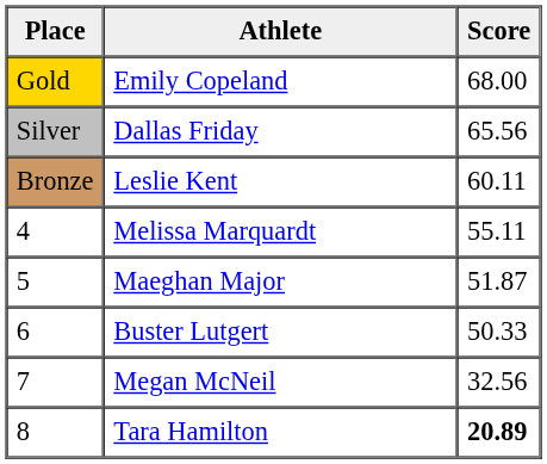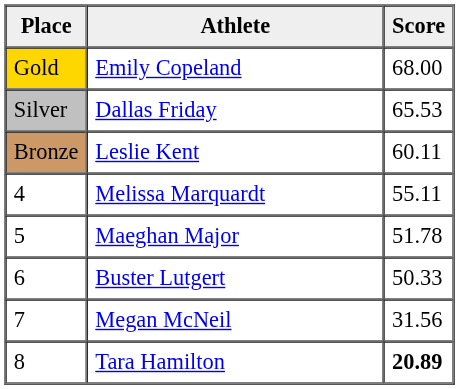 <table border=1 cellpadding=5 cellspacing=0>
 <tr>
 <th style="background:#efefef;" width="20">Place</th>
 <th style="background:#efefef;" width="200">Athlete</th>
 <th style="background:#efefef;" width="20">Score</th>
 </tr>
 <tr align=left>
 <td style="background:gold;">Gold</td>
 <td><a href='#'>Emily Copeland</a></td>
 <td>68.00</td>
 </tr>
 <tr align=left>
 <td style="background:silver;">Silver</td>
 <td><a href='#'>Dallas Friday</a></td>
-<td>65.56</td>
+<td>65.53</td>
 </tr>
 <tr align=left>
 <td style="background:#CC9966;">Bronze</td>
 <td><a href='#'>Leslie Kent</a></td>
 <td>60.11</td>
 </tr>
 <tr align=left>
 <td>4</td>
 <td><a href='#'>Melissa Marquardt</a></td>
 <td>55.11</td>
 </tr>
 <tr align=left>
 <td>5</td>
 <td><a href='#'>Maeghan Major</a></td>
-<td>51.87</td>
+<td>51.78</td>
 </tr>
 <tr align=left>
 <td>6</td>
 <td><a href='#'>Buster Lutgert</a></td>
 <td>50.33</td>
 </tr>
 <tr align=left>
 <td>7</td>
 <td><a href='#'>Megan McNeil</a></td>
-<td>32.56</td>
+<td>31.56</td>
 </tr>
 <tr align=left>
 <td>8</td>
 <td><a href='#'>Tara Hamilton</a></td>
 <td><strong>20.89</strong></td>
 </tr>
 </table>
